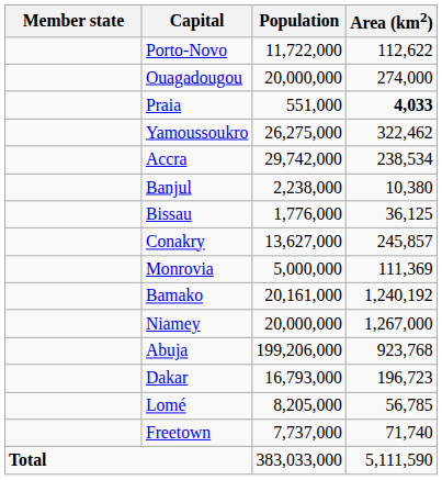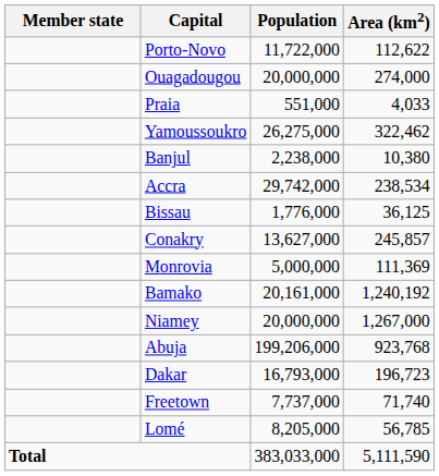 <table class="wikitable sortable">
 <tr>
 <th width="120px">Member state</th>
 <th width="90px">Capital</th>
 <th>Population</th>
 <th>Area (km<sup>2</sup>)</th>
 </tr>
 <tr>
 <td></td>
 <td><a href='#'>Porto-Novo</a></td>
 <td align="right">11,722,000</td>
 <td align="right">112,622</td>
 </tr>
 <tr>
 <td></td>
 <td><a href='#'>Ouagadougou</a></td>
 <td align="right">20,000,000</td>
 <td align="right">274,000</td>
 </tr>
 <tr>
 <td></td>
 <td><a href='#'>Praia</a></td>
 <td align="right">551,000</td>
-<td align="right"><strong>4,033</strong></td>
+<td align="right">4,033</td>
 </tr>
 <tr>
 <td></td>
 <td><a href='#'>Yamoussoukro</a></td>
 <td align="right">26,275,000</td>
 <td align="right">322,462</td>
 </tr>
 <tr>
 <td></td>
+<td><a href='#'>Banjul</a></td>
+<td align="right">2,238,000</td>
+<td align="right">10,380</td>
+</tr>
+<tr>
+<td></td>
 <td><a href='#'>Accra</a></td>
 <td align="right">29,742,000</td>
 <td align="right">238,534</td>
-</tr>
-<tr>
-<td></td>
-<td><a href='#'>Banjul</a></td>
-<td align="right">2,238,000</td>
-<td align="right">10,380</td>
 </tr>
 <tr>
 <td></td>
 <td><a href='#'>Bissau</a></td>
 <td align="right">1,776,000</td>
 <td align="right">36,125</td>
 </tr>
 <tr>
 <td></td>
 <td><a href='#'>Conakry</a></td>
 <td align="right">13,627,000</td>
 <td align="right">245,857</td>
 </tr>
 <tr>
 <td></td>
 <td><a href='#'>Monrovia</a></td>
 <td align="right">5,000,000</td>
 <td align="right">111,369</td>
 </tr>
 <tr>
 <td></td>
 <td><a href='#'>Bamako</a></td>
 <td align="right">20,161,000</td>
 <td align="right">1,240,192</td>
 </tr>
 <tr>
 <td></td>
 <td><a href='#'>Niamey</a></td>
 <td align="right">20,000,000</td>
 <td align="right">1,267,000</td>
 </tr>
 <tr>
 <td></td>
 <td><a href='#'>Abuja</a></td>
 <td align="right">199,206,000</td>
 <td align="right">923,768</td>
 </tr>
 <tr>
 <td></td>
 <td><a href='#'>Dakar</a></td>
 <td align="right">16,793,000</td>
 <td align="right">196,723</td>
 </tr>
 <tr>
 <td></td>
+<td><a href='#'>Freetown</a></td>
+<td align="right">7,737,000</td>
+<td align="right">71,740</td>
+</tr>
+<tr>
+<td></td>
 <td><a href='#'>Lomé</a></td>
 <td align="right">8,205,000</td>
 <td align="right">56,785</td>
-</tr>
-<tr>
-<td></td>
-<td><a href='#'>Freetown</a></td>
-<td align="right">7,737,000</td>
-<td align="right">71,740</td>
 </tr>
 <tr>
 <td colspan="2"><strong>Total</strong></td>
 <td align="right">383,033,000</td>
 <td align="right">5,111,590</td>
 </tr>
 </table>
